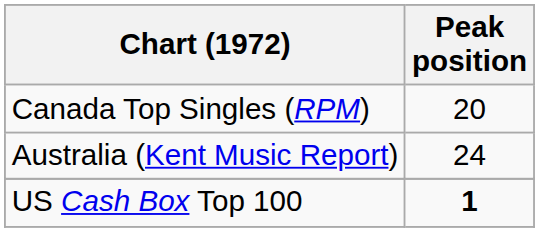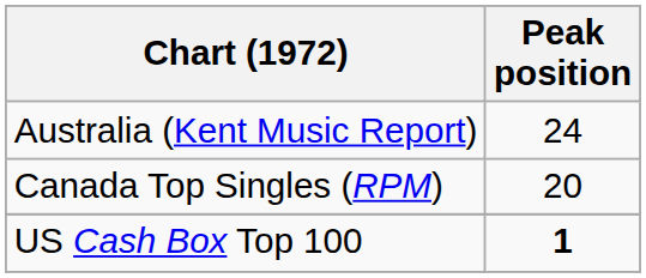 <table class="wikitable sortable">
 <tr>
 <th>Chart (1972)</th>
 <th>Peak<br>position</th>
 </tr>
 <tr>
+<td>Australia (<a href='#'>Kent Music Report</a>)</td>
+<td style="text-align:center;">24</td>
+</tr>
+<tr>
 <td>Canada Top Singles (<em><a href='#'>RPM</a></em>)</td>
 <td style="text-align:center;">20</td>
-</tr>
-<tr>
-<td>Australia (<a href='#'>Kent Music Report</a>)</td>
-<td style="text-align:center;">24</td>
 </tr>
 <tr>
 </tr>
 <tr>
 </tr>
 <tr>
 </tr>
 <tr>
 </tr>
 <tr>
 <td>US <a href='#'><em>Cash Box</em></a> Top 100</td>
 <td align="center"><strong>1</strong></td>
 </tr>
 </table>
